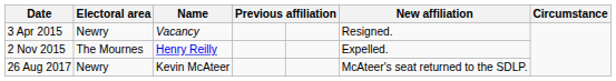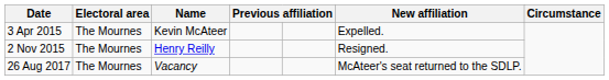 <table class="wikitable" style="font-size: 95%;">
 <tr>
 <th>Date</th>
 <th>Electoral area</th>
 <th>Name</th>
 <th colspan="2">Previous affiliation</th>
 <th colspan="2">New affiliation</th>
 <th>Circumstance</th>
 </tr>
 <tr>
 <td>3 Apr 2015</td>
-<td>Newry</td>
-<td><em>Vacancy</em></td>
+<td>The Mournes</td>
+<td>Kevin McAteer</td>
 <td></td>
 <td></td>
-<td>Resigned.</td>
+<td>Expelled.</td>
 </tr>
 <tr>
 <td>2 Nov 2015</td>
 <td>The Mournes</td>
 <td><a href='#'>Henry Reilly</a></td>
 <td></td>
 <td></td>
-<td>Expelled.</td>
+<td>Resigned.</td>
 </tr>
 <tr>
 <td>26 Aug 2017</td>
-<td>Newry</td>
-<td>Kevin McAteer</td>
+<td>The Mournes</td>
+<td><em>Vacancy</em></td>
 <td></td>
 <td></td>
 <td>McAteer's seat returned to the SDLP.</td>
 </tr>
 </table>
